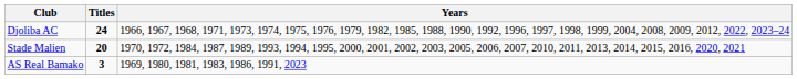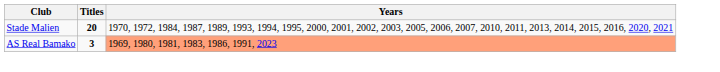 <table class=wikitable>
 <tr>
 <th>Club</th>
 <th>Titles</th>
 <th>Years</th>
-</tr>
-<tr>
-<td><a href='#'>Djoliba AC</a></td>
-<td align=center><strong>24</strong></td>
-<td>1966, 1967, 1968, 1971, 1973, 1974, 1975, 1976, 1979, 1982, 1985, 1988, 1990, 1992, 1996, 1997, 1998, 1999, 2004, 2008, 2009, 2012, <a href='#'>2022</a>, <a href='#'>2023–24</a></td>
 </tr>
 <tr>
 <td><a href='#'>Stade Malien</a></td>
 <td align=center><strong>20</strong></td>
 <td>1970, 1972, 1984, 1987, 1989, 1993, 1994, 1995, 2000, 2001, 2002, 2003, 2005, 2006, 2007, 2010, 2011, 2013, 2014, 2015, 2016, <a href='#'>2020</a>, <a href='#'>2021</a></td>
 </tr>
 <tr>
 <td><a href='#'>AS Real Bamako</a></td>
 <td align=center><strong>3</strong></td>
-<td>1969, 1980, 1981, 1983, 1986, 1991, <a href='#'>2023</a></td>
+<td style="background: lightsalmon;">1969, 1980, 1981, 1983, 1986, 1991, <a href='#'>2023</a></td>
 </tr>
 </table>
